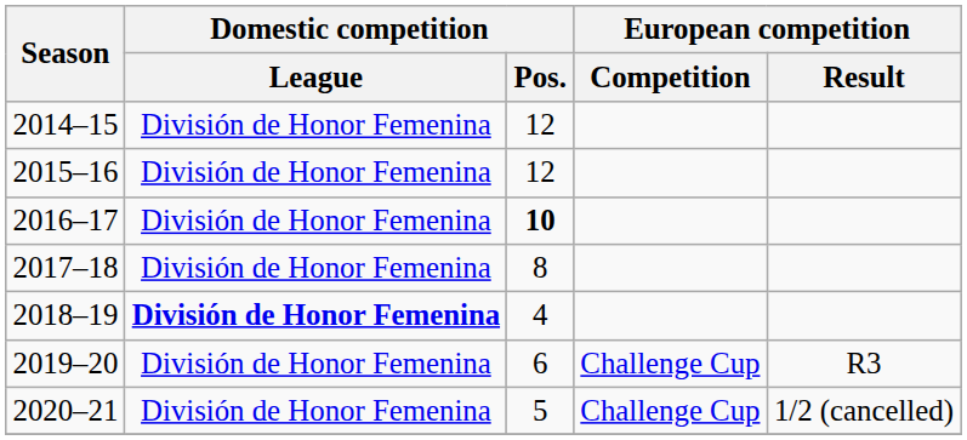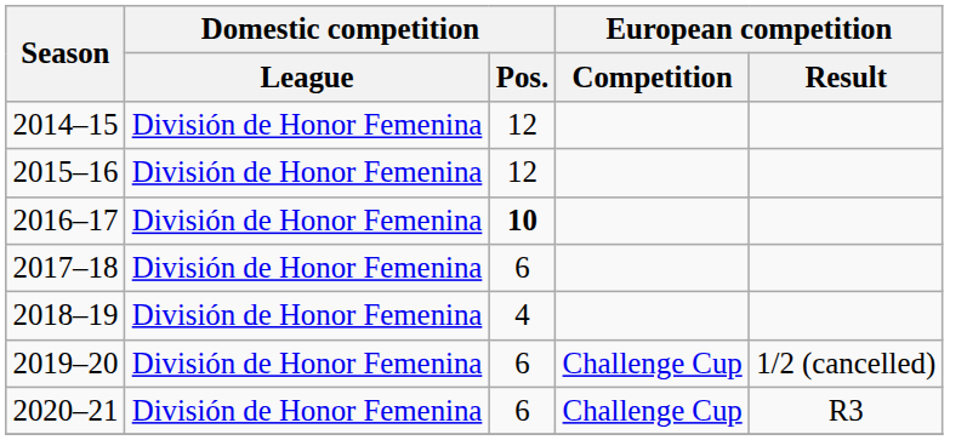 <table class="wikitable" style="text-align:center">
 <tr>
 <th rowspan=2>Season</th>
 <th colspan=2>Domestic competition</th>
 <th colspan=2>European competition</th>
 </tr>
 <tr>
 <th>League</th>
 <th>Pos.</th>
 <th>Competition</th>
 <th>Result</th>
 </tr>
 <tr>
 <td>2014–15</td>
 <td><a href='#'>División de Honor Femenina</a></td>
 <td>12</td>
 <td></td>
 <td></td>
 </tr>
 <tr>
 <td>2015–16</td>
 <td><a href='#'>División de Honor Femenina</a></td>
 <td>12</td>
 <td></td>
 <td></td>
 </tr>
 <tr>
 <td>2016–17</td>
 <td><a href='#'>División de Honor Femenina</a></td>
 <td><strong>10</strong></td>
 <td></td>
 <td></td>
 </tr>
 <tr>
 <td>2017–18</td>
 <td><a href='#'>División de Honor Femenina</a></td>
-<td>8</td>
+<td>6</td>
 <td></td>
 <td></td>
 </tr>
 <tr>
 <td>2018–19</td>
-<td><strong><a href='#'>División de Honor Femenina</a></strong></td>
+<td><a href='#'>División de Honor Femenina</a></td>
 <td>4</td>
 <td></td>
 <td></td>
 </tr>
 <tr>
 <td>2019–20</td>
 <td><a href='#'>División de Honor Femenina</a></td>
 <td>6</td>
 <td><a href='#'>Challenge Cup</a></td>
-<td>R3</td>
+<td>1/2 (cancelled)</td>
 </tr>
 <tr>
 <td>2020–21</td>
 <td><a href='#'>División de Honor Femenina</a></td>
-<td>5</td>
+<td>6</td>
 <td><a href='#'>Challenge Cup</a></td>
-<td>1/2 (cancelled)</td>
+<td>R3</td>
 </tr>
 <tr>
 </tr>
 </table>
